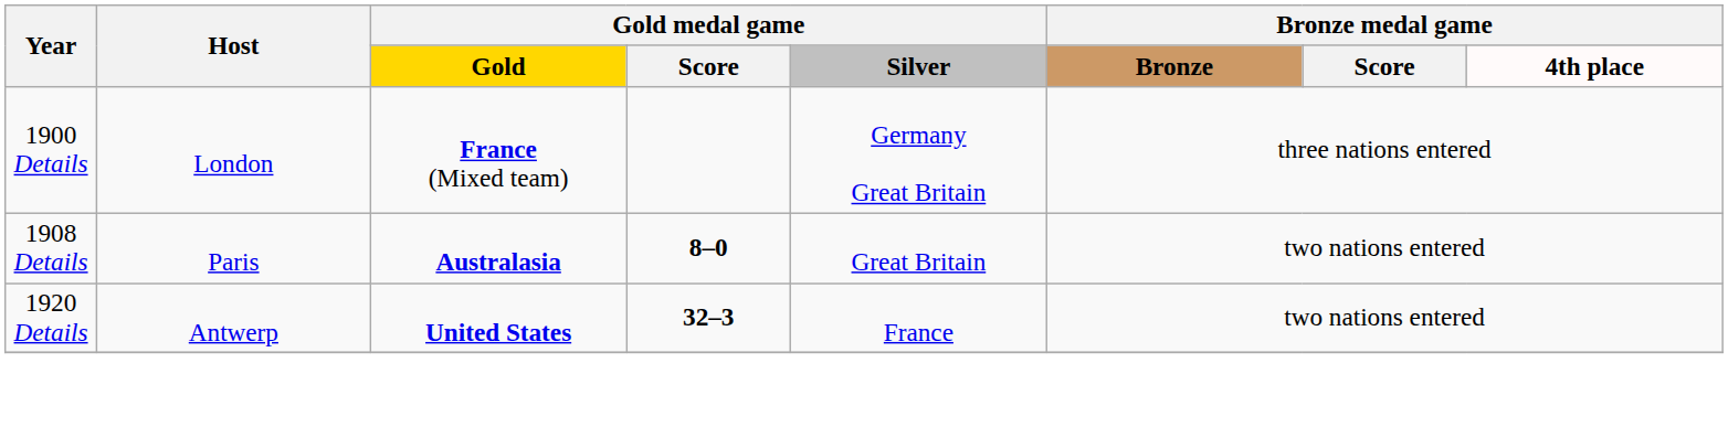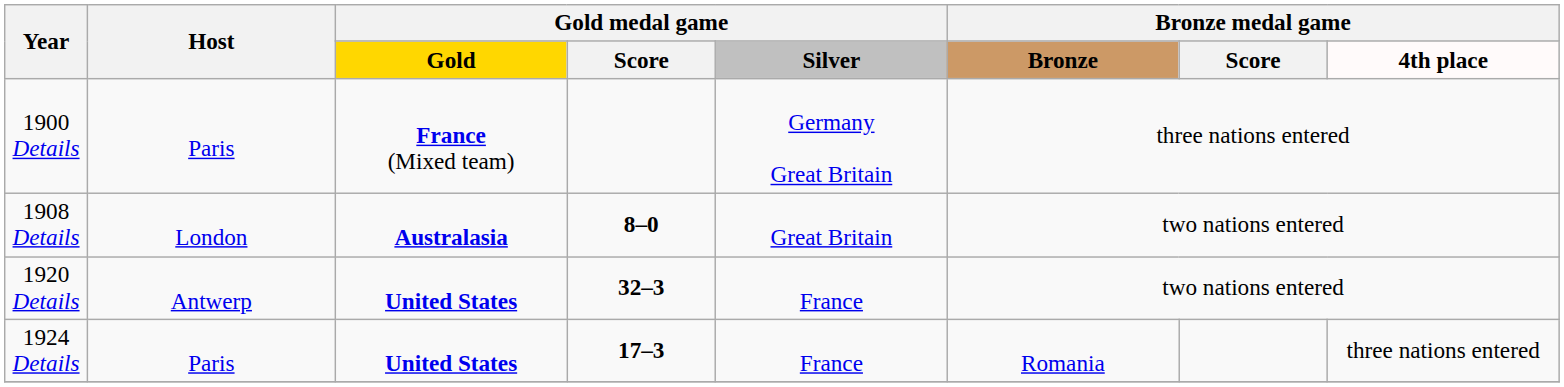 <table class="wikitable" style="border-collapse:collapse; font-size:100%; text-align:center;">
 <tr>
 <th rowspan=2 width=5%>Year</th>
 <th rowspan=2 width=15%>Host</th>
 <th colspan=3>Gold medal game</th>
 <th colspan=3>Bronze medal game</th>
 </tr>
 <tr>
 <th style="width:14%; background:gold;">Gold</th>
 <th width=9%>Score</th>
 <th style="width:14%; background:silver;">Silver</th>
 <th style="width:14%; background:#cc9966;">Bronze</th>
 <th width=9%>Score</th>
 <th style="width:14%; background:snow;">4th place</th>
 </tr>
 <tr>
 <td>1900<br><em><a href='#'>Details</a></em></td>
-<td><br><a href='#'>London</a></td>
+<td><br><a href='#'>Paris</a></td>
 <td><strong><br><a href='#'>France</a></strong><br>(Mixed team)</td>
 <td></td>
 <td><br><a href='#'>Germany</a><br><br><a href='#'>Great Britain</a></td>
 <td colspan=3>three nations entered</td>
 </tr>
 <tr>
 <td>1908<br><em><a href='#'>Details</a></em></td>
-<td><br><a href='#'>Paris</a></td>
+<td><br><a href='#'>London</a></td>
 <td><strong><br><a href='#'>Australasia</a></strong></td>
 <td><strong>8–0</strong></td>
 <td><br><a href='#'>Great Britain</a></td>
 <td colspan=3>two nations entered</td>
 </tr>
 <tr>
 <td>1920<br><em><a href='#'>Details</a></em></td>
 <td><br><a href='#'>Antwerp</a></td>
 <td><strong><br><a href='#'>United States</a></strong></td>
 <td><strong>32–3</strong></td>
 <td><br><a href='#'>France</a></td>
 <td colspan=3>two nations entered</td>
 </tr>
 <tr>
+<td>1924<br><em><a href='#'>Details</a></em></td>
+<td><br><a href='#'>Paris</a></td>
+<td><strong><br><a href='#'>United States</a></strong></td>
+<td><strong>17–3</strong></td>
+<td><br><a href='#'>France</a></td>
+<td><br><a href='#'>Romania</a></td>
+<td></td>
+<td>three nations entered</td>
+</tr>
+<tr>
 </tr>
 </table>
